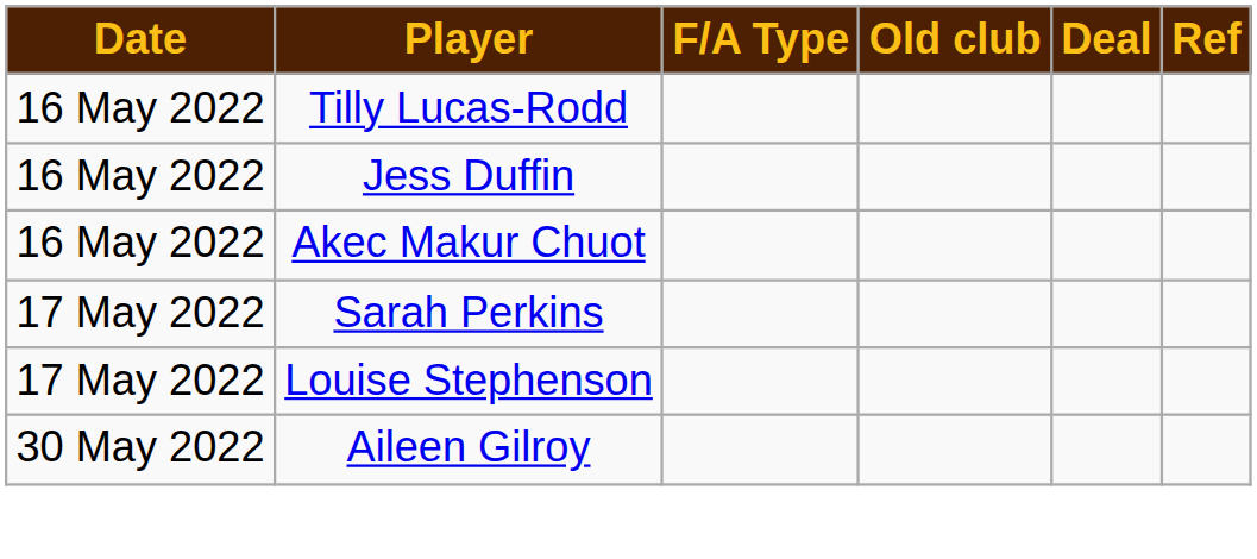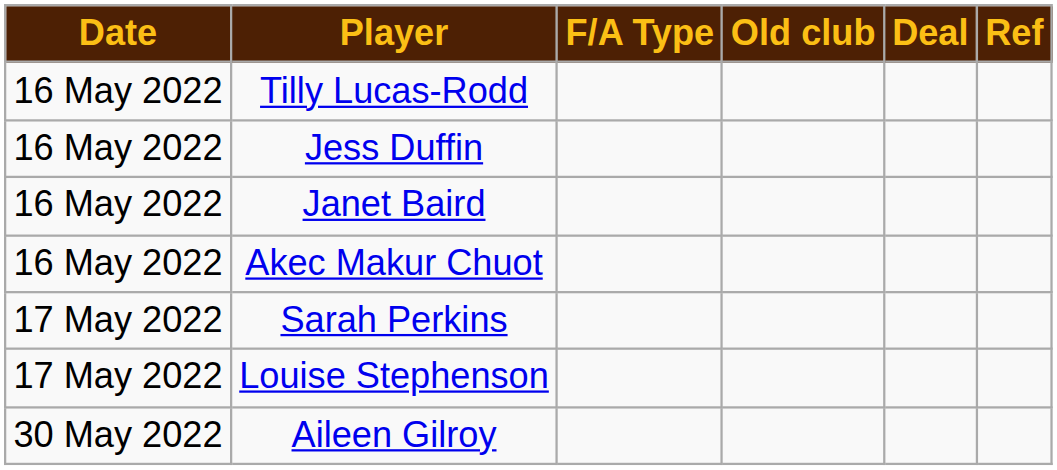 <table class="wikitable" style="text-align:center">
 <tr>
 <th style="background: #4D2004; color: #FBBF15">Date</th>
 <th style="background: #4D2004; color: #FBBF15">Player</th>
 <th style="background: #4D2004; color: #FBBF15">F/A Type</th>
 <th style="background: #4D2004; color: #FBBF15">Old club</th>
 <th style="background: #4D2004; color: #FBBF15">Deal</th>
 <th style="background: #4D2004; color: #FBBF15">Ref</th>
 </tr>
 <tr>
 <td>16 May 2022</td>
 <td><a href='#'>Tilly Lucas-Rodd</a></td>
 <td></td>
 <td></td>
 <td></td>
 <td></td>
 </tr>
 <tr>
 <td>16 May 2022</td>
 <td><a href='#'>Jess Duffin</a></td>
+<td></td>
+<td></td>
+<td></td>
+<td></td>
+</tr>
+<tr>
+<td>16 May 2022</td>
+<td><a href='#'>Janet Baird</a></td>
 <td></td>
 <td></td>
 <td></td>
 <td></td>
 </tr>
 <tr>
 <td>16 May 2022</td>
 <td><a href='#'>Akec Makur Chuot</a></td>
 <td></td>
 <td></td>
 <td></td>
 <td></td>
 </tr>
 <tr>
 <td>17 May 2022</td>
 <td><a href='#'>Sarah Perkins</a></td>
 <td></td>
 <td></td>
 <td></td>
 <td></td>
 </tr>
 <tr>
 <td>17 May 2022</td>
 <td><a href='#'>Louise Stephenson</a></td>
 <td></td>
 <td></td>
 <td></td>
 <td></td>
 </tr>
 <tr>
 <td>30 May 2022</td>
 <td><a href='#'>Aileen Gilroy</a></td>
 <td></td>
 <td></td>
 <td></td>
 <td></td>
 </tr>
 </table>
